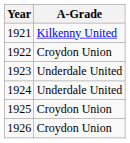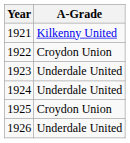 <table class="wikitable">
 <tr>
 <th>Year</th>
 <th>A-Grade</th>
 </tr>
 <tr>
 <td>1921</td>
 <td><a href='#'>Kilkenny United</a></td>
 </tr>
 <tr>
 <td>1922</td>
 <td>Croydon Union</td>
 </tr>
 <tr>
 <td>1923</td>
 <td>Underdale United</td>
 </tr>
 <tr>
 <td>1924</td>
 <td>Underdale United</td>
 </tr>
 <tr>
 <td>1925</td>
 <td>Croydon Union</td>
 </tr>
 <tr>
 <td>1926</td>
-<td>Croydon Union</td>
+<td>Underdale United</td>
 </tr>
 </table>
